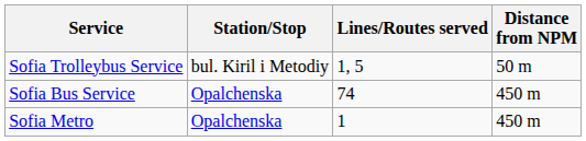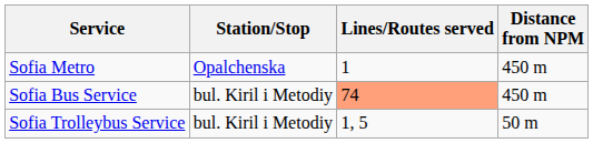 <table class="wikitable">
 <tr>
 <th>Service</th>
 <th>Station/Stop</th>
 <th>Lines/Routes served</th>
 <th>Distance<br>from NPM</th>
 </tr>
 <tr>
+<td> <a href='#'>Sofia Metro</a></td>
+<td><a href='#'>Opalchenska</a></td>
+<td>1</td>
+<td>450 m</td>
+</tr>
+<tr>
+<td> <a href='#'>Sofia Bus Service</a></td>
+<td>bul. Kiril i Metodiy</td>
+<td style="background: lightsalmon;">74</td>
+<td>450 m</td>
+</tr>
+<tr>
 <td> <a href='#'>Sofia Trolleybus Service</a></td>
 <td>bul. Kiril i Metodiy</td>
 <td>1, 5</td>
 <td>50 m</td>
 </tr>
 <tr>
-<td> <a href='#'>Sofia Bus Service</a></td>
-<td><a href='#'>Opalchenska</a></td>
-<td>74</td>
-<td>450 m</td>
-</tr>
-<tr>
-<td> <a href='#'>Sofia Metro</a></td>
-<td><a href='#'>Opalchenska</a></td>
-<td>1</td>
-<td>450 m</td>
-</tr>
-<tr>
 </tr>
 </table>
